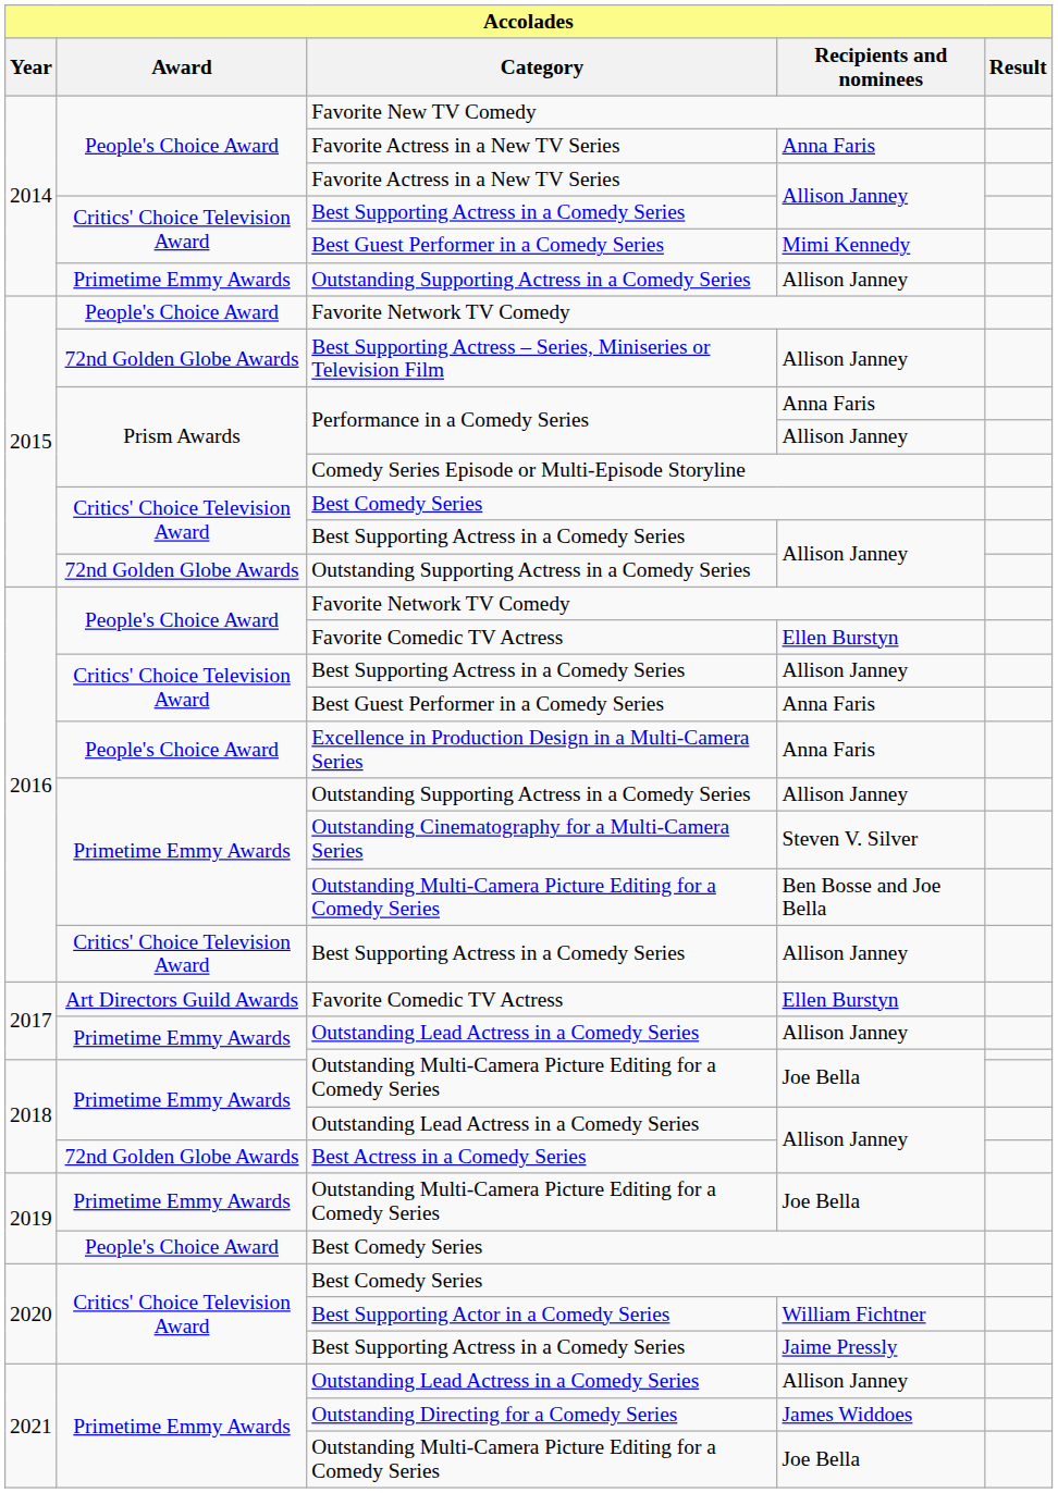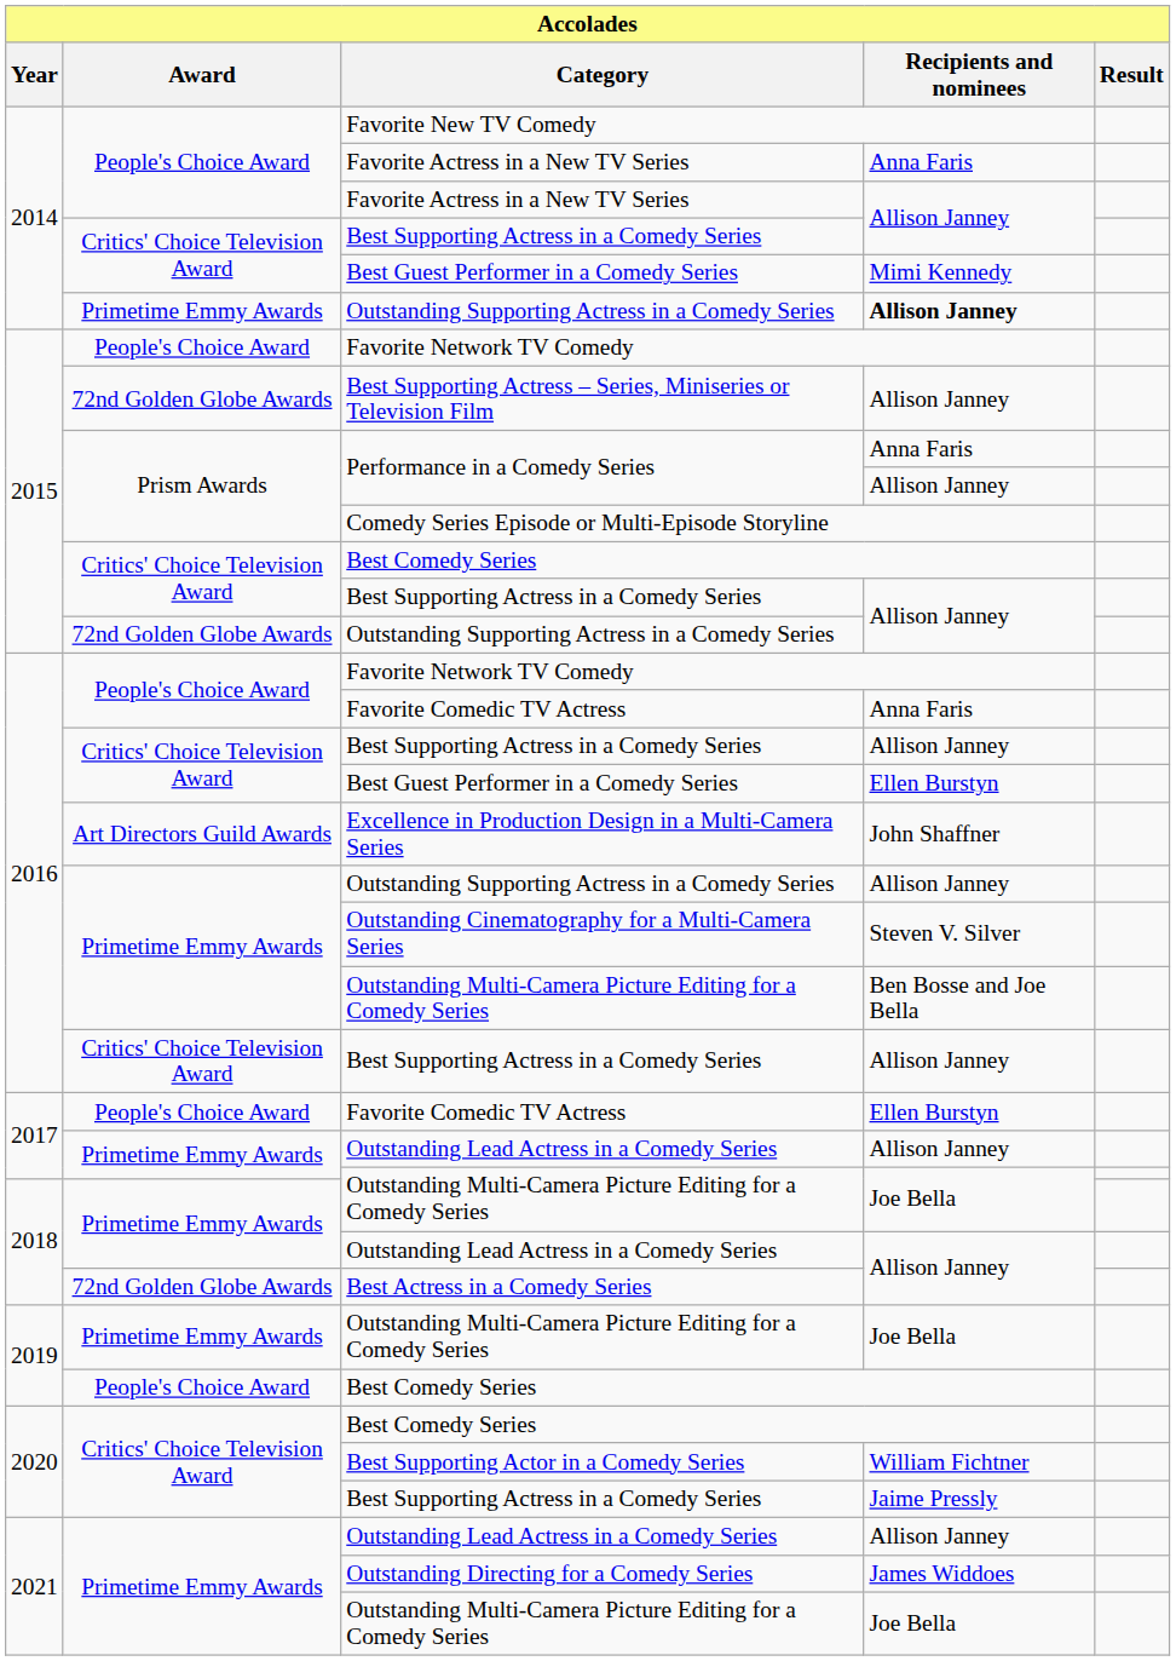 <table class="wikitable" width="90%">
 <tr>
 <th colspan="5" style="background: #FBFC8A;">Accolades</th>
 </tr>
 <tr style="background:#ccc; text-align:center;">
 <th>Year</th>
 <th>Award</th>
 <th>Category</th>
 <th>Recipients and nominees</th>
 <th>Result</th>
 </tr>
 <tr>
 <td rowspan="6">2014</td>
 <td rowspan="3" align="center"><a href='#'>People's Choice Award</a></td>
 <td colspan="2">Favorite New TV Comedy</td>
 <td></td>
 </tr>
 <tr>
 <td>Favorite Actress in a New TV Series</td>
 <td><a href='#'>Anna Faris</a></td>
 <td></td>
 </tr>
 <tr>
 <td>Favorite Actress in a New TV Series</td>
 <td rowspan="2"><a href='#'>Allison Janney</a></td>
 <td></td>
 </tr>
 <tr>
 <td rowspan="2" align="center"><a href='#'>Critics' Choice Television Award</a></td>
 <td><a href='#'>Best Supporting Actress in a Comedy Series</a></td>
 <td></td>
 </tr>
 <tr>
 <td><a href='#'>Best Guest Performer in a Comedy Series</a></td>
 <td><a href='#'>Mimi Kennedy</a></td>
 <td></td>
 </tr>
 <tr>
 <td align="center"><a href='#'>Primetime Emmy Awards</a></td>
 <td><a href='#'>Outstanding Supporting Actress in a Comedy Series</a></td>
-<td>Allison Janney</td>
+<td><strong>Allison Janney</strong></td>
 <td></td>
 </tr>
 <tr>
 <td rowspan="8">2015</td>
 <td align="center"><a href='#'>People's Choice Award</a></td>
 <td colspan="2">Favorite Network TV Comedy</td>
 <td></td>
 </tr>
 <tr>
 <td rowspan="1" align="center"><a href='#'>72nd Golden Globe Awards</a></td>
 <td><a href='#'>Best Supporting Actress – Series, Miniseries or Television Film</a></td>
 <td>Allison Janney</td>
 <td></td>
 </tr>
 <tr>
 <td rowspan="3" align="center">Prism Awards</td>
 <td rowspan="2">Performance in a Comedy Series</td>
 <td>Anna Faris</td>
 <td></td>
 </tr>
 <tr>
 <td>Allison Janney</td>
 <td></td>
 </tr>
 <tr>
 <td colspan="2">Comedy Series Episode or Multi-Episode Storyline</td>
 <td></td>
 </tr>
 <tr>
 <td rowspan="2" align="center"><a href='#'>Critics' Choice Television Award</a></td>
 <td colspan="2"><a href='#'>Best Comedy Series</a></td>
 <td></td>
 </tr>
 <tr>
 <td>Best Supporting Actress in a Comedy Series</td>
 <td rowspan="2">Allison Janney</td>
 <td></td>
 </tr>
 <tr>
 <td rowspan="1" align="center"><a href='#'>72nd Golden Globe Awards</a></td>
 <td>Outstanding Supporting Actress in a Comedy Series</td>
 <td></td>
 </tr>
 <tr>
 <td rowspan="9">2016</td>
 <td rowspan="2" align="center"><a href='#'>People's Choice Award</a></td>
 <td colspan="2">Favorite Network TV Comedy</td>
 <td></td>
 </tr>
 <tr>
 <td>Favorite Comedic TV Actress</td>
-<td><a href='#'>Ellen Burstyn</a></td>
+<td>Anna Faris</td>
 <td></td>
 </tr>
 <tr>
 <td rowspan="2" align="center"><a href='#'>Critics' Choice Television Award</a></td>
 <td>Best Supporting Actress in a Comedy Series</td>
 <td>Allison Janney</td>
 <td></td>
 </tr>
 <tr>
 <td>Best Guest Performer in a Comedy Series</td>
-<td>Anna Faris</td>
+<td><a href='#'>Ellen Burstyn</a></td>
 <td></td>
 </tr>
 <tr>
-<td align="center"><a href='#'>People's Choice Award</a></td>
+<td align="center"><a href='#'>Art Directors Guild Awards</a></td>
 <td><a href='#'>Excellence in Production Design in a Multi-Camera Series</a></td>
-<td>Anna Faris</td>
+<td>John Shaffner</td>
 <td></td>
 </tr>
 <tr>
 <td rowspan="3" align="center"><a href='#'>Primetime Emmy Awards</a></td>
 <td>Outstanding Supporting Actress in a Comedy Series</td>
 <td>Allison Janney</td>
 <td></td>
 </tr>
 <tr>
 <td><a href='#'>Outstanding Cinematography for a Multi-Camera Series</a></td>
 <td>Steven V. Silver</td>
 <td></td>
 </tr>
 <tr>
 <td><a href='#'>Outstanding Multi-Camera Picture Editing for a Comedy Series</a></td>
 <td>Ben Bosse and Joe Bella</td>
 <td></td>
 </tr>
 <tr>
 <td align="center"><a href='#'>Critics' Choice Television Award</a></td>
 <td>Best Supporting Actress in a Comedy Series</td>
 <td>Allison Janney</td>
 <td></td>
 </tr>
 <tr>
 <td rowspan="3">2017</td>
-<td align="center"><a href='#'>Art Directors Guild Awards</a></td>
+<td align="center"><a href='#'>People's Choice Award</a></td>
 <td>Favorite Comedic TV Actress</td>
 <td><a href='#'>Ellen Burstyn</a></td>
 <td></td>
 </tr>
 <tr>
 <td rowspan="2" align="center"><a href='#'>Primetime Emmy Awards</a></td>
 <td><a href='#'>Outstanding Lead Actress in a Comedy Series</a></td>
 <td>Allison Janney</td>
 <td></td>
 </tr>
 <tr>
 <td rowspan="2">Outstanding Multi-Camera Picture Editing for a Comedy Series</td>
 <td rowspan="2">Joe Bella</td>
 <td></td>
 </tr>
 <tr>
 <td rowspan="3">2018</td>
 <td rowspan="2" align="center"><a href='#'>Primetime Emmy Awards</a></td>
 <td></td>
 </tr>
 <tr>
 <td>Outstanding Lead Actress in a Comedy Series</td>
 <td rowspan="2">Allison Janney</td>
 <td></td>
 </tr>
 <tr>
 <td rowspan="1" align="center"><a href='#'>72nd Golden Globe Awards</a></td>
 <td><a href='#'>Best Actress in a Comedy Series</a></td>
 <td></td>
 </tr>
 <tr>
 <td rowspan="2">2019</td>
 <td align="center"><a href='#'>Primetime Emmy Awards</a></td>
 <td>Outstanding Multi-Camera Picture Editing for a Comedy Series</td>
 <td>Joe Bella</td>
 <td></td>
 </tr>
 <tr>
 <td align="center"><a href='#'>People's Choice Award</a></td>
 <td colspan="2">Best Comedy Series</td>
 <td></td>
 </tr>
 <tr>
 <td rowspan="3">2020</td>
 <td rowspan="3" align="center"><a href='#'>Critics' Choice Television Award</a></td>
 <td colspan="2">Best Comedy Series</td>
 <td></td>
 </tr>
 <tr>
 <td><a href='#'>Best Supporting Actor in a Comedy Series</a></td>
 <td><a href='#'>William Fichtner</a></td>
 <td></td>
 </tr>
 <tr>
 <td>Best Supporting Actress in a Comedy Series</td>
 <td><a href='#'>Jaime Pressly</a></td>
 <td></td>
 </tr>
 <tr>
 <td rowspan="3">2021</td>
 <td rowspan="3" align="center"><a href='#'>Primetime Emmy Awards</a></td>
 <td><a href='#'>Outstanding Lead Actress in a Comedy Series</a></td>
 <td>Allison Janney</td>
 <td></td>
 </tr>
 <tr>
 <td><a href='#'>Outstanding Directing for a Comedy Series</a></td>
 <td><a href='#'>James Widdoes</a></td>
 <td></td>
 </tr>
 <tr>
 <td>Outstanding Multi-Camera Picture Editing for a Comedy Series</td>
 <td>Joe Bella</td>
 <td></td>
 </tr>
 </table>
